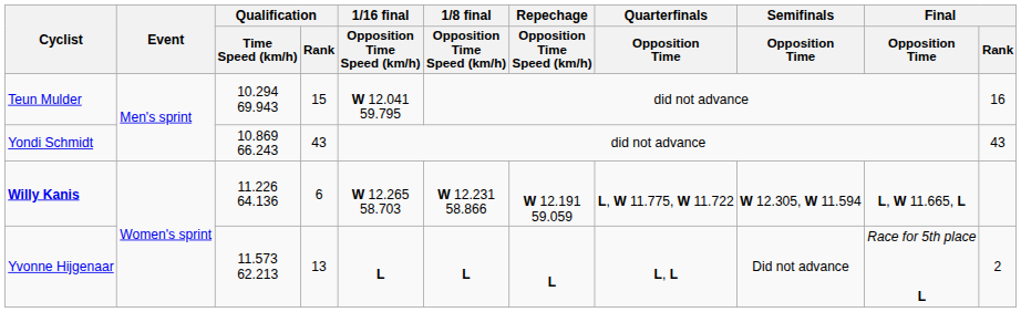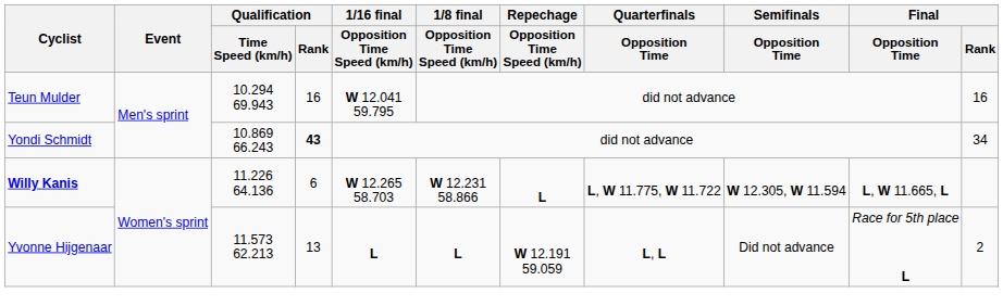 <table class="wikitable" style="font-size:90%">
 <tr>
 <th rowspan=2>Cyclist</th>
 <th rowspan=2>Event</th>
 <th colspan=2>Qualification</th>
 <th>1/16 final</th>
 <th>1/8 final</th>
 <th>Repechage</th>
 <th>Quarterfinals</th>
 <th>Semifinals</th>
 <th colspan=2>Final</th>
 </tr>
 <tr style="font-size:95%">
 <th>Time<br>Speed (km/h)</th>
 <th>Rank</th>
 <th>Opposition<br>Time<br>Speed (km/h)</th>
 <th>Opposition<br>Time<br>Speed (km/h)</th>
 <th>Opposition<br>Time<br>Speed (km/h)</th>
 <th>Opposition<br>Time</th>
 <th>Opposition<br>Time</th>
 <th>Opposition<br>Time</th>
 <th>Rank</th>
 </tr>
 <tr align=center>
 <td align=left><a href='#'>Teun Mulder</a></td>
 <td align=left rowspan=2><a href='#'>Men's sprint</a></td>
 <td>10.294<br>69.943</td>
-<td>15</td>
+<td>16</td>
 <td><br><strong>W</strong> 12.041<br>59.795</td>
 <td colspan=5>did not advance</td>
 <td>16</td>
 </tr>
 <tr align=center>
 <td align=left><a href='#'>Yondi Schmidt</a></td>
 <td>10.869<br>66.243</td>
-<td>43</td>
+<td><strong>43</strong></td>
 <td colspan=6>did not advance</td>
-<td>43</td>
+<td>34</td>
 </tr>
 <tr align=center>
 <td align=left><strong><a href='#'>Willy Kanis</a></strong></td>
 <td align=left rowspan=2><a href='#'>Women's sprint</a></td>
 <td>11.226<br>64.136</td>
 <td>6</td>
 <td><br><strong>W</strong> 12.265<br>58.703</td>
 <td><br><strong>W</strong> 12.231<br>58.866</td>
-<td><br><br><strong>W</strong> 12.191<br>59.059</td>
+<td><br><br><strong>L</strong></td>
 <td><br><strong>L</strong>, <strong>W</strong> 11.775, <strong>W</strong> 11.722</td>
 <td><br><strong>W</strong> 12.305, <strong>W</strong> 11.594</td>
 <td><br><strong>L</strong>, <strong>W</strong> 11.665, <strong>L</strong></td>
 <td></td>
 </tr>
 <tr align=center>
 <td align=left><a href='#'>Yvonne Hijgenaar</a></td>
 <td>11.573<br>62.213</td>
 <td>13</td>
 <td><br><strong>L</strong></td>
 <td><br><strong>L</strong></td>
-<td><br><br><strong>L</strong></td>
+<td><br><br><strong>W</strong> 12.191<br>59.059</td>
 <td><br><strong>L</strong>, <strong>L</strong></td>
 <td>Did not advance</td>
 <td><em>Race for 5th place</em><br><br><br><br><strong>L</strong></td>
 <td>2</td>
 </tr>
 </table>
